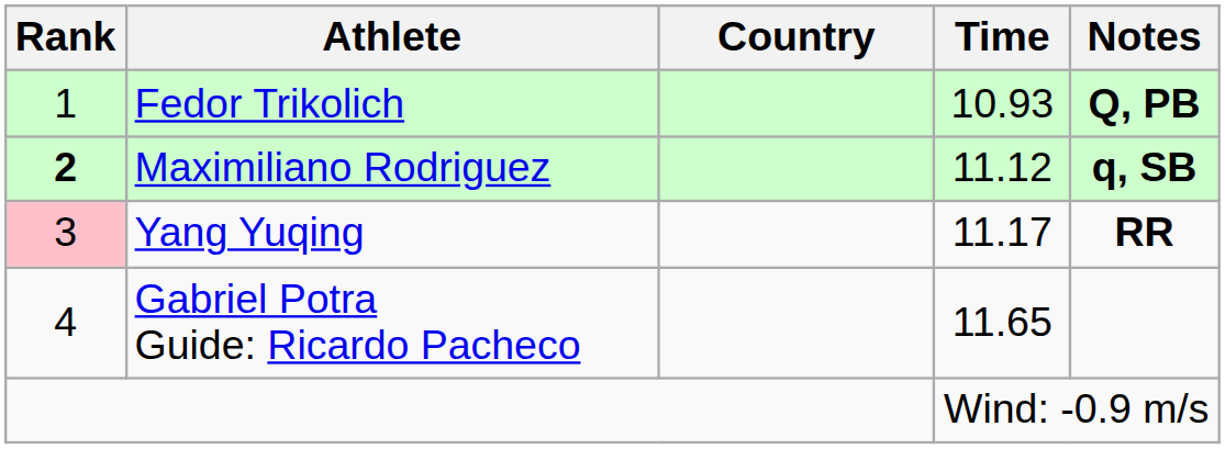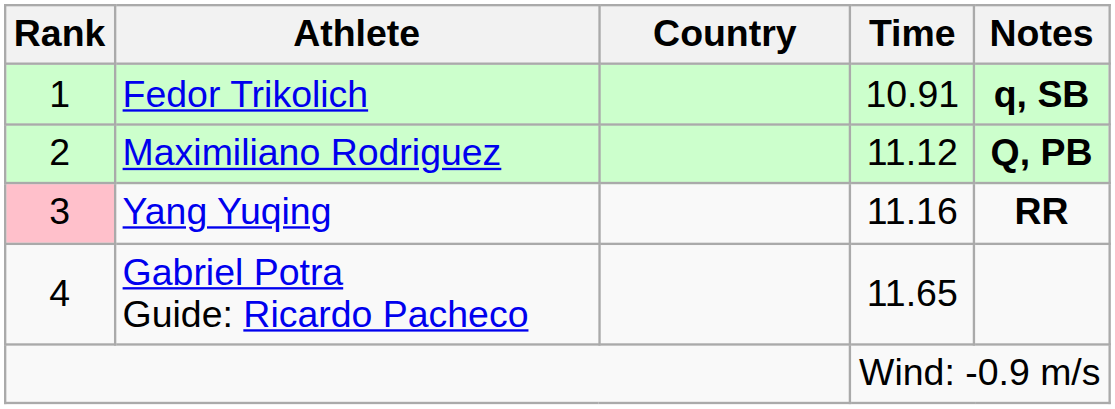 <table class="wikitable sortable" style="text-align:center">
 <tr>
 <th>Rank</th>
 <th style="width:200px">Athlete</th>
 <th style="width:100px">Country</th>
 <th>Time</th>
 <th>Notes</th>
 </tr>
 <tr style="background:#cfc;">
 <td>1</td>
 <td style="text-align:left;"><a href='#'>Fedor Trikolich</a></td>
 <td style="text-align:left;"></td>
-<td>10.93</td>
-<td><strong>Q, PB</strong></td>
+<td>10.91</td>
+<td><strong>q, SB</strong></td>
 </tr>
 <tr style="background:#cfc;">
-<td><strong>2</strong></td>
+<td>2</td>
 <td style="text-align:left;"><a href='#'>Maximiliano Rodriguez</a></td>
 <td style="text-align:left;"></td>
 <td>11.12</td>
-<td><strong>q, SB</strong></td>
+<td><strong>Q, PB</strong></td>
 </tr>
 <tr>
 <td style="background: pink;">3</td>
 <td style="text-align:left;"><a href='#'>Yang Yuqing</a></td>
 <td style="text-align:left;"></td>
-<td>11.17</td>
+<td>11.16</td>
 <td><strong>RR</strong></td>
 </tr>
 <tr>
 <td>4</td>
 <td style="text-align:left;"><a href='#'>Gabriel Potra</a><br>Guide: <a href='#'>Ricardo Pacheco</a></td>
 <td style="text-align:left;"></td>
 <td>11.65</td>
 <td></td>
 </tr>
 <tr class="sortbottom">
 <td colspan="3"></td>
 <td colspan="2">Wind: -0.9 m/s</td>
 </tr>
 </table>
